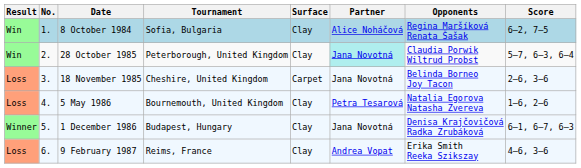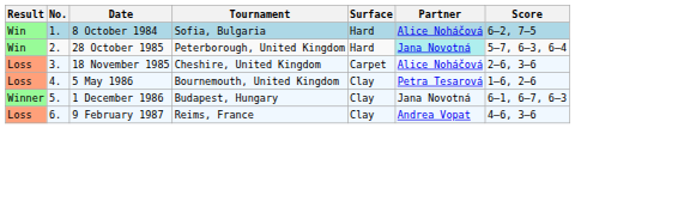 <table class="sortable wikitable" style="font-size:97%;">
 <tr>
 <th>Result</th>
 <th>No.</th>
 <th>Date</th>
 <th>Tournament</th>
 <th>Surface</th>
 <th>Partner</th>
-<th>Opponents</th>
 <th>Score</th>
 </tr>
 <tr bgcolor="lightblue">
 <td style="background:#98fb98;">Win</td>
 <td>1.</td>
 <td>8 October 1984</td>
 <td>Sofia, Bulgaria</td>
-<td>Clay</td>
+<td>Hard</td>
 <td> <a href='#'>Alice Noháčová</a></td>
-<td> <a href='#'>Regina Maršíková</a> <br>  <a href='#'>Renata Šašak</a></td>
 <td>6–2, 7–5</td>
 </tr>
 <tr>
 <td style="background:#98fb98;">Win</td>
 <td>2.</td>
 <td>28 October 1985</td>
 <td>Peterborough, United Kingdom</td>
-<td>Clay</td>
+<td>Hard</td>
 <td style="background: paleturquoise;"> <a href='#'>Jana Novotná</a></td>
-<td> <a href='#'>Claudia Porwik</a> <br>  <a href='#'>Wiltrud Probst</a></td>
 <td>5–7, 6–3, 6–4</td>
 </tr>
 <tr style="background:#f0f8ff;">
 <td style="background:#ffa07a;">Loss</td>
 <td>3.</td>
 <td>18 November 1985</td>
 <td>Cheshire, United Kingdom</td>
 <td>Carpet</td>
-<td> Jana Novotná</td>
-<td> <a href='#'>Belinda Borneo</a> <br>  <a href='#'>Joy Tacon</a></td>
+<td> <a href='#'>Alice Noháčová</a></td>
 <td>2–6, 3–6</td>
 </tr>
 <tr style="background:#f0f8ff;">
 <td style="background:#ffa07a;">Loss</td>
 <td>4.</td>
 <td>5 May 1986</td>
 <td>Bournemouth, United Kingdom</td>
 <td>Clay</td>
 <td> <a href='#'>Petra Tesarová</a></td>
-<td> <a href='#'>Natalia Egorova</a> <br>  <a href='#'>Natasha Zvereva</a></td>
 <td>1–6, 2–6</td>
 </tr>
 <tr style="background:#f0f8ff;">
 <td bgcolor=#98fb98>Winner</td>
 <td>5.</td>
 <td>1 December 1986</td>
 <td>Budapest, Hungary</td>
 <td>Clay</td>
 <td> Jana Novotná</td>
-<td> <a href='#'>Denisa Krajčovičová</a> <br>  <a href='#'>Radka Zrubáková</a></td>
 <td>6–1, 6–7, 6–3</td>
 </tr>
 <tr style="background:#f0f8ff;">
 <td style="background:#ffa07a;">Loss</td>
 <td>6.</td>
 <td>9 February 1987</td>
 <td>Reims, France</td>
 <td>Clay</td>
 <td> <a href='#'>Andrea Vopat</a></td>
-<td> Erika Smith <br>  <a href='#'>Reeka Szikszay</a></td>
 <td>4–6, 3–6</td>
 </tr>
 </table>
